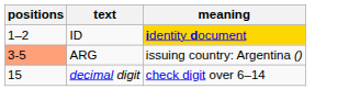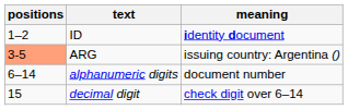 <table class="wikitable">
 <tr>
 <th>positions</th>
 <th>text</th>
 <th>meaning</th>
 </tr>
 <tr>
 <td>1–2</td>
 <td>ID</td>
-<td style="background: gold;"><a href='#'><strong>i</strong>dentity <strong>d</strong>ocument</a></td>
+<td><a href='#'><strong>i</strong>dentity <strong>d</strong>ocument</a></td>
 </tr>
 <tr>
 <td style="background: lightsalmon;">3-5</td>
 <td>ARG</td>
 <td>issuing country: Argentina <em>()</em></td>
 </tr>
 <tr>
+<td>6–14</td>
+<td><em><a href='#'>alphanumeric</a> digits</em></td>
+<td>document number</td>
+</tr>
+<tr>
 <td>15</td>
 <td><em><a href='#'>decimal</a> digit</em></td>
 <td><a href='#'>check digit</a> over 6–14</td>
 </tr>
 </table>
